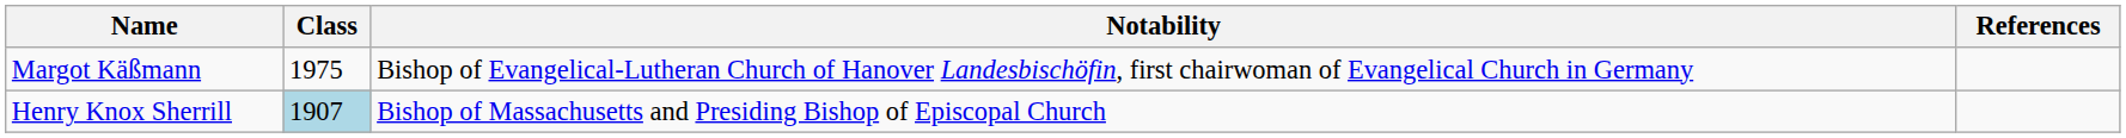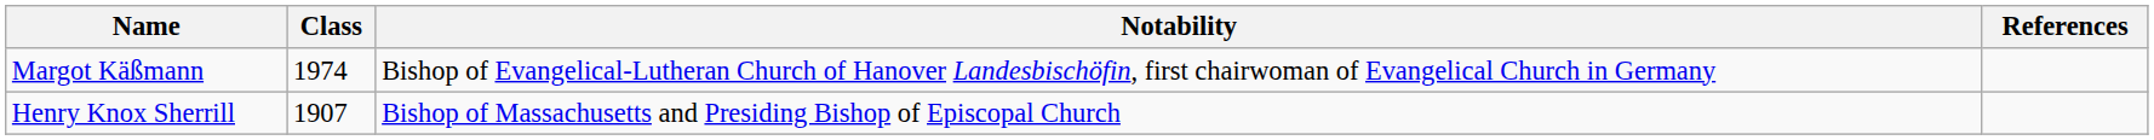 <table class="wikitable" style="width:100%;">
 <tr>
 <th>Name</th>
 <th>Class</th>
 <th>Notability</th>
 <th>References</th>
 </tr>
 <tr>
 <td><a href='#'>Margot Käßmann</a></td>
-<td>1975</td>
+<td>1974</td>
 <td>Bishop of <a href='#'>Evangelical-Lutheran Church of Hanover</a> <em><a href='#'>Landesbischöfin</a></em>, first chairwoman of <a href='#'>Evangelical Church in Germany</a></td>
 <td></td>
 </tr>
 <tr>
 <td><a href='#'>Henry Knox Sherrill</a></td>
-<td style="background: lightblue;">1907</td>
+<td>1907</td>
 <td><a href='#'>Bishop of Massachusetts</a> and <a href='#'>Presiding Bishop</a> of <a href='#'>Episcopal Church</a></td>
 <td></td>
 </tr>
 </table>
